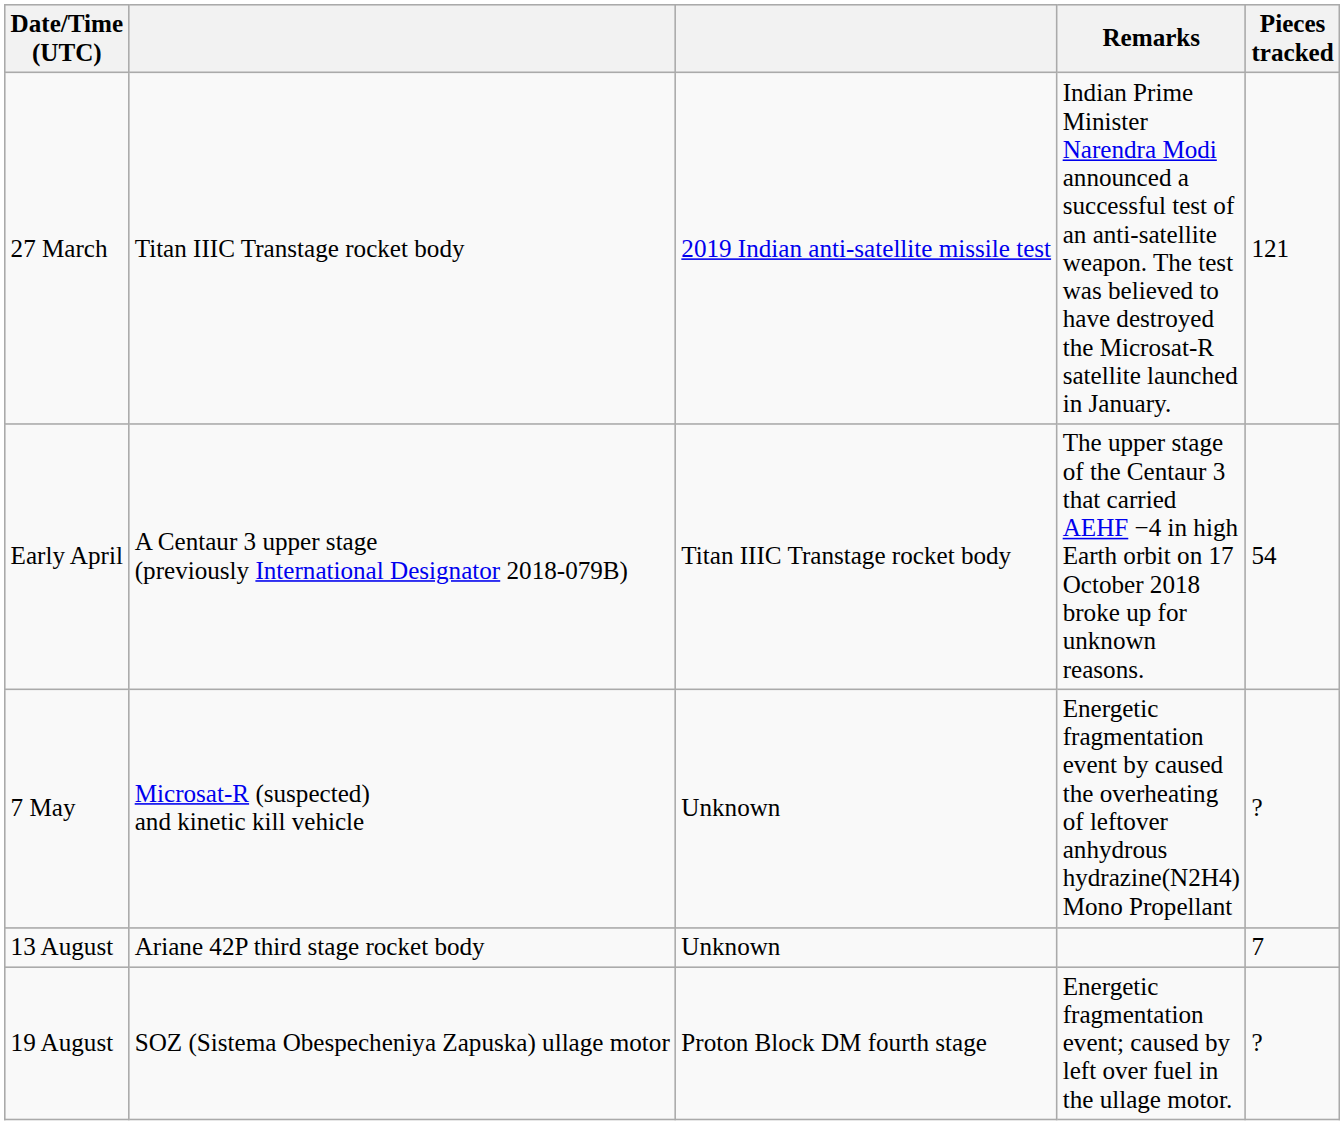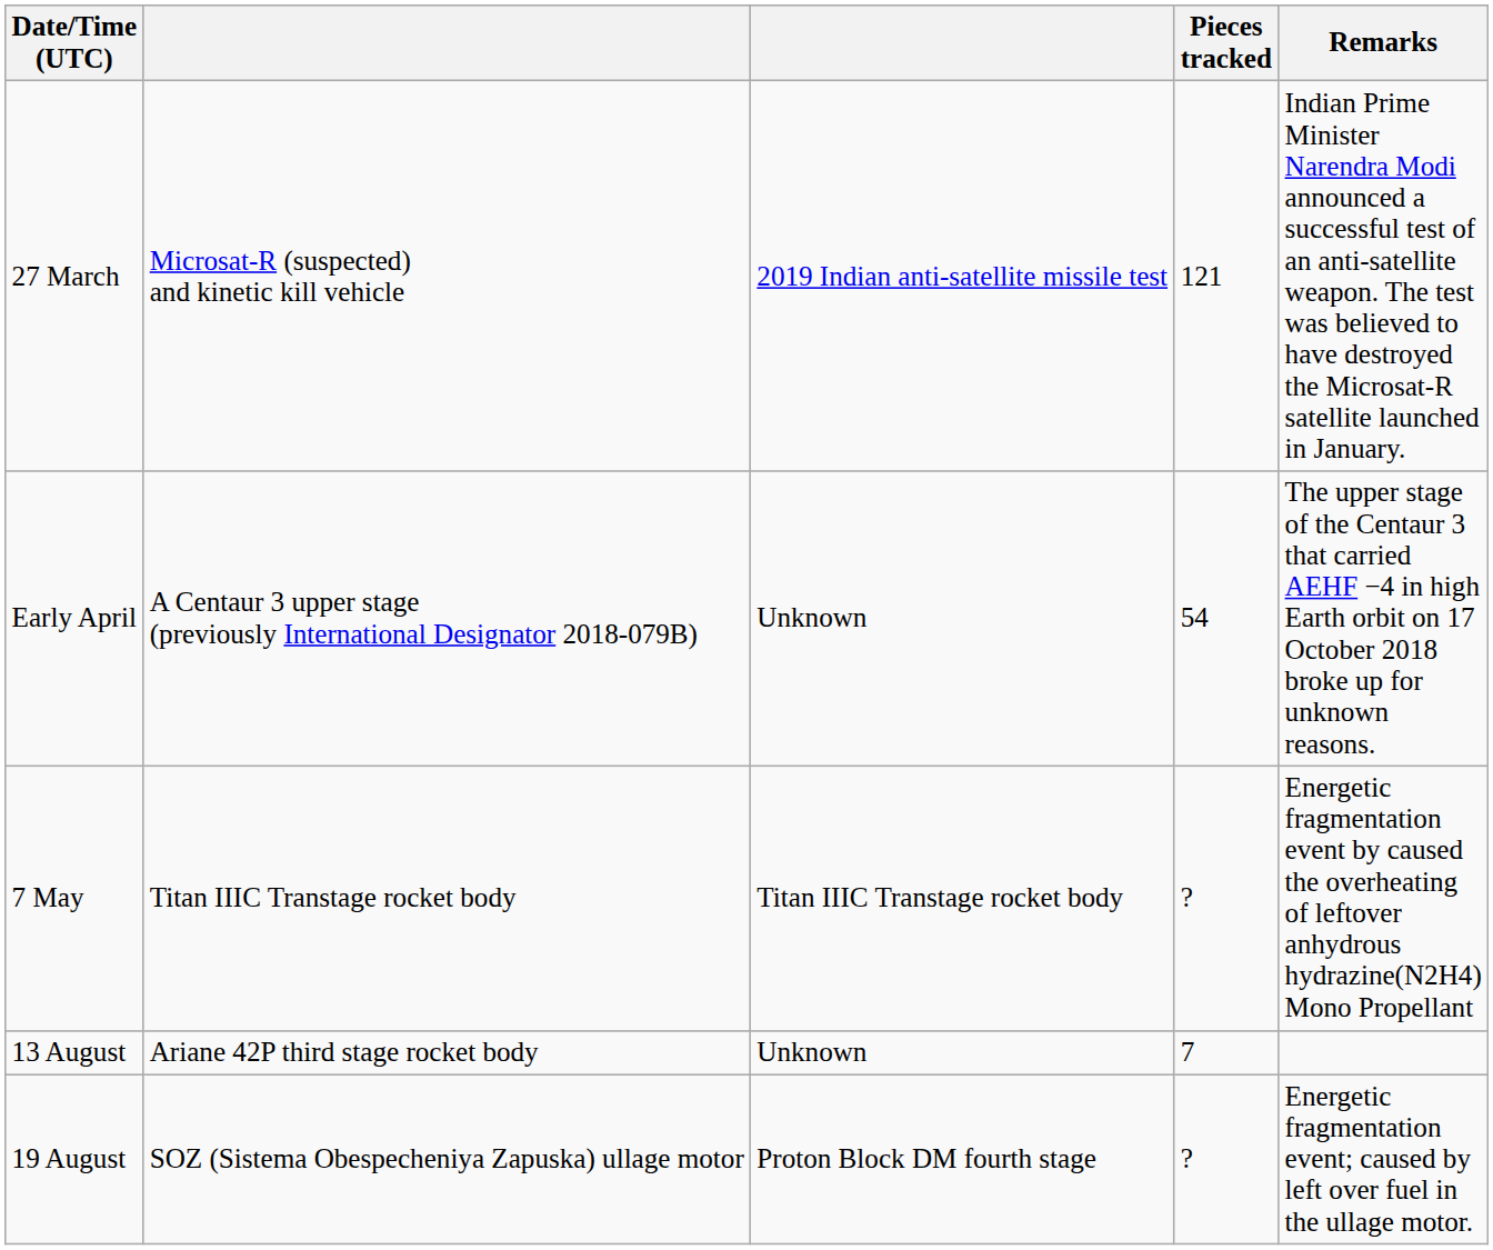 <table class="wikitable" style="width:100%;">
 <tr>
 <th>Date/Time (UTC)</th>
 <th></th>
 <th></th>
+<th>Pieces tracked</th>
 <th>Remarks</th>
-<th>Pieces tracked</th>
 </tr>
 <tr>
 <td>27 March</td>
-<td nowrap> Titan IIIC Transtage rocket body</td>
+<td nowrap> <a href='#'>Microsat-R</a> (suspected) <br> and kinetic kill vehicle</td>
 <td nowrap><a href='#'>2019 Indian anti-satellite missile test</a></td>
+<td>121</td>
 <td>Indian Prime Minister <a href='#'>Narendra Modi</a> announced a successful test of an anti-satellite weapon. The test was believed to have destroyed the Microsat-R satellite launched in January.</td>
-<td>121</td>
 </tr>
 <tr>
 <td>Early April</td>
 <td nowrap> A Centaur 3 upper stage<br>(previously <a href='#'>International Designator</a> 2018-079B)</td>
-<td nowrap>Titan IIIC Transtage rocket body</td>
+<td nowrap>Unknown</td>
+<td>54</td>
 <td>The upper stage of the Centaur 3 that carried <a href='#'>AEHF</a> −4 in high Earth orbit on 17 October 2018 broke up for unknown reasons.</td>
-<td>54</td>
 </tr>
 <tr>
 <td>7 May</td>
-<td nowrap> <a href='#'>Microsat-R</a> (suspected) <br> and kinetic kill vehicle</td>
-<td nowrap>Unknown</td>
+<td nowrap> Titan IIIC Transtage rocket body</td>
+<td nowrap>Titan IIIC Transtage rocket body</td>
+<td>?</td>
 <td>Energetic fragmentation event by caused the overheating of leftover anhydrous hydrazine(N2H4) Mono Propellant</td>
-<td>?</td>
 </tr>
 <tr>
 <td>13 August</td>
 <td nowrap> Ariane 42P third stage rocket body</td>
 <td nowrap>Unknown</td>
+<td>7</td>
 <td></td>
-<td>7</td>
 </tr>
 <tr>
 <td>19 August</td>
 <td nowrap> SOZ (Sistema Obespecheniya Zapuska) ullage motor</td>
 <td nowrap>Proton Block DM fourth stage</td>
+<td>?</td>
 <td>Energetic fragmentation event; caused by left over fuel in the ullage motor.</td>
-<td>?</td>
 </tr>
 </table>
